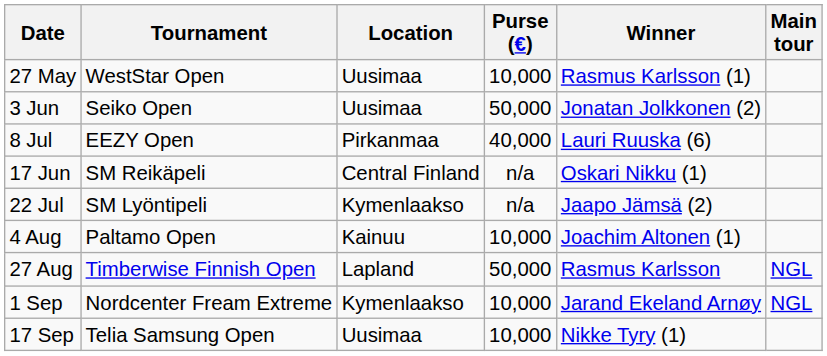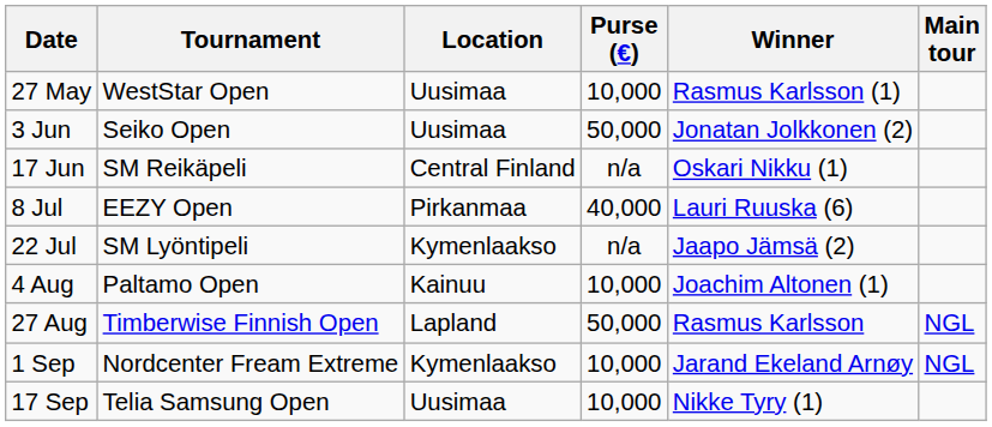 <table class="wikitable" style="font-size:95%;">
 <tr>
 <th>Date</th>
 <th>Tournament</th>
 <th>Location</th>
 <th>Purse<br>(<a href='#'>€</a>)</th>
 <th>Winner</th>
 <th>Main<br>tour</th>
 </tr>
 <tr>
 <td>27 May</td>
 <td>WestStar Open</td>
 <td>Uusimaa</td>
 <td align=right>10,000</td>
 <td> <a href='#'>Rasmus Karlsson</a> (1)</td>
 <td></td>
 </tr>
 <tr>
 <td>3 Jun</td>
 <td>Seiko Open</td>
 <td>Uusimaa</td>
 <td align=right>50,000</td>
 <td> <a href='#'>Jonatan Jolkkonen</a> (2)</td>
 <td></td>
 </tr>
 <tr>
+<td>17 Jun</td>
+<td>SM Reikäpeli</td>
+<td>Central Finland</td>
+<td align=center>n/a</td>
+<td> <a href='#'>Oskari Nikku</a> (1)</td>
+<td></td>
+</tr>
+<tr>
 <td>8 Jul</td>
 <td>EEZY Open</td>
 <td>Pirkanmaa</td>
 <td align=right>40,000</td>
 <td> <a href='#'>Lauri Ruuska</a> (6)</td>
-<td></td>
-</tr>
-<tr>
-<td>17 Jun</td>
-<td>SM Reikäpeli</td>
-<td>Central Finland</td>
-<td align=center>n/a</td>
-<td> <a href='#'>Oskari Nikku</a> (1)</td>
 <td></td>
 </tr>
 <tr>
 <td>22 Jul</td>
 <td>SM Lyöntipeli</td>
 <td>Kymenlaakso</td>
 <td align=center>n/a</td>
 <td> <a href='#'>Jaapo Jämsä</a> (2)</td>
 <td></td>
 </tr>
 <tr>
 <td>4 Aug</td>
 <td>Paltamo Open</td>
 <td>Kainuu</td>
 <td align=right>10,000</td>
 <td> <a href='#'>Joachim Altonen</a> (1)</td>
 <td></td>
 </tr>
 <tr>
 <td>27 Aug</td>
 <td><a href='#'>Timberwise Finnish Open</a></td>
 <td>Lapland</td>
 <td align=right>50,000</td>
 <td> <a href='#'>Rasmus Karlsson</a></td>
 <td><a href='#'>NGL</a></td>
 </tr>
 <tr>
 <td>1 Sep</td>
 <td>Nordcenter Fream Extreme</td>
 <td>Kymenlaakso</td>
 <td align=right>10,000</td>
 <td> <a href='#'>Jarand Ekeland Arnøy</a></td>
 <td><a href='#'>NGL</a></td>
 </tr>
 <tr>
 <td>17 Sep</td>
 <td>Telia Samsung Open</td>
 <td>Uusimaa</td>
 <td align=right>10,000</td>
 <td> <a href='#'>Nikke Tyry</a> (1)</td>
 <td></td>
 </tr>
 </table>
